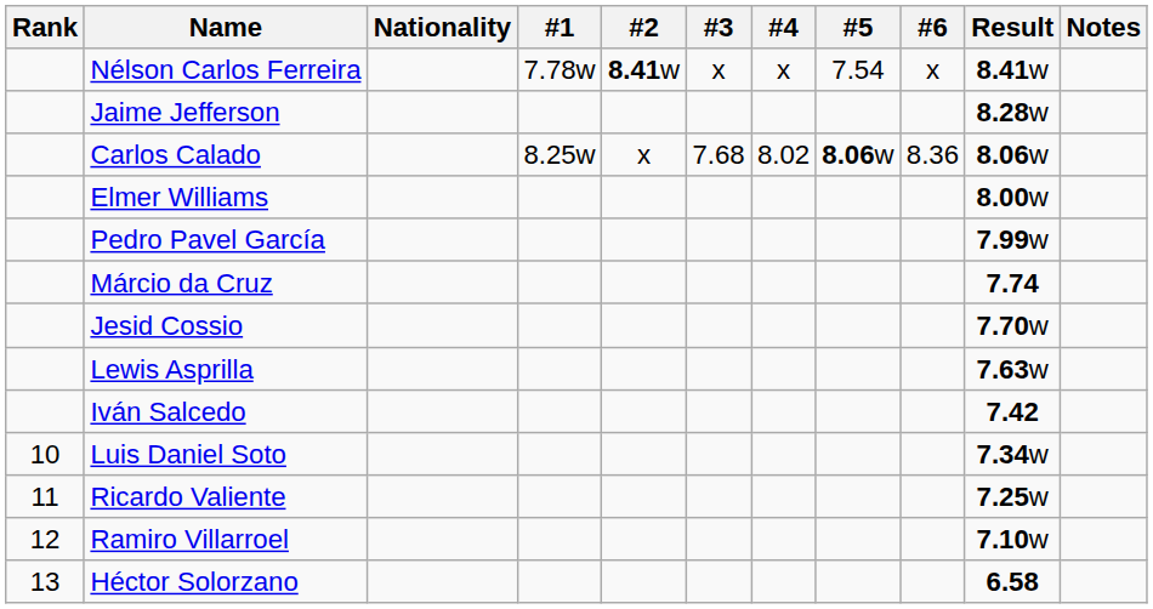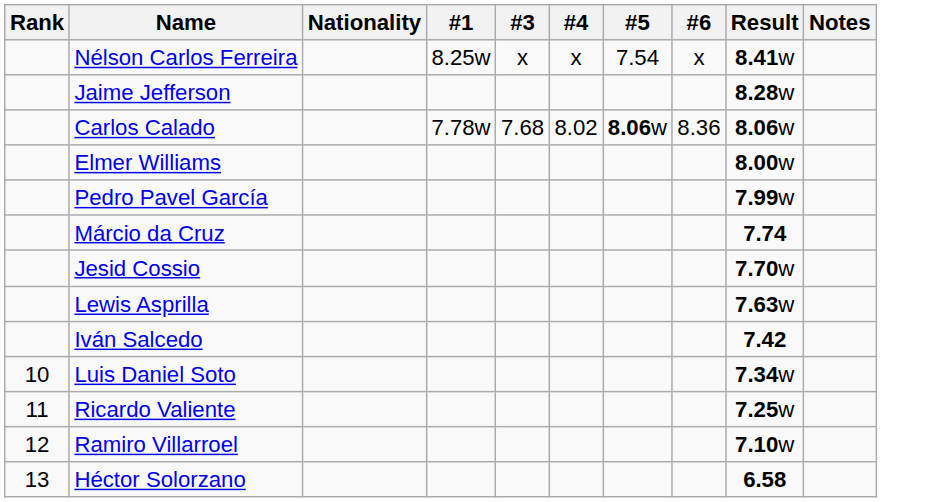 <table class="wikitable sortable" style="text-align:center;font-size:95%">
 <tr>
 <th>Rank</th>
 <th>Name</th>
 <th>Nationality</th>
 <th>#1</th>
-<th>#2</th>
 <th>#3</th>
 <th>#4</th>
 <th>#5</th>
 <th>#6</th>
 <th>Result</th>
 <th>Notes</th>
 </tr>
 <tr>
 <td></td>
 <td align=left><a href='#'>Nélson Carlos Ferreira</a></td>
 <td align=left></td>
-<td>7.78w</td>
-<td><strong>8.41</strong>w</td>
+<td>8.25w</td>
 <td>x</td>
 <td>x</td>
 <td>7.54</td>
 <td>x</td>
 <td><strong>8.41</strong>w</td>
 <td></td>
 </tr>
 <tr>
 <td></td>
 <td align=left><a href='#'>Jaime Jefferson</a></td>
 <td align=left></td>
 <td></td>
 <td></td>
 <td></td>
 <td></td>
 <td></td>
-<td></td>
 <td><strong>8.28</strong>w</td>
 <td></td>
 </tr>
 <tr>
 <td></td>
 <td align=left><a href='#'>Carlos Calado</a></td>
 <td align=left></td>
-<td>8.25w</td>
-<td>x</td>
+<td>7.78w</td>
 <td>7.68</td>
 <td>8.02</td>
 <td><strong>8.06</strong>w</td>
 <td>8.36</td>
 <td><strong>8.06</strong>w</td>
 <td></td>
 </tr>
 <tr>
 <td></td>
 <td align=left><a href='#'>Elmer Williams</a></td>
 <td align=left></td>
-<td></td>
 <td></td>
 <td></td>
 <td></td>
 <td></td>
 <td></td>
 <td><strong>8.00</strong>w</td>
 <td></td>
 </tr>
 <tr>
 <td></td>
 <td align=left><a href='#'>Pedro Pavel García</a></td>
 <td align=left></td>
 <td></td>
 <td></td>
 <td></td>
 <td></td>
 <td></td>
-<td></td>
 <td><strong>7.99</strong>w</td>
 <td></td>
 </tr>
 <tr>
 <td></td>
 <td align=left><a href='#'>Márcio da Cruz</a></td>
 <td align=left></td>
-<td></td>
 <td></td>
 <td></td>
 <td></td>
 <td></td>
 <td></td>
 <td><strong>7.74</strong></td>
 <td></td>
 </tr>
 <tr>
 <td></td>
 <td align=left><a href='#'>Jesid Cossio</a></td>
 <td align=left></td>
 <td></td>
 <td></td>
 <td></td>
 <td></td>
 <td></td>
-<td></td>
 <td><strong>7.70</strong>w</td>
 <td></td>
 </tr>
 <tr>
 <td></td>
 <td align=left><a href='#'>Lewis Asprilla</a></td>
 <td align=left></td>
-<td></td>
 <td></td>
 <td></td>
 <td></td>
 <td></td>
 <td></td>
 <td><strong>7.63</strong>w</td>
 <td></td>
 </tr>
 <tr>
 <td></td>
 <td align=left><a href='#'>Iván Salcedo</a></td>
 <td align=left></td>
 <td></td>
 <td></td>
 <td></td>
 <td></td>
 <td></td>
-<td></td>
 <td><strong>7.42</strong></td>
 <td></td>
 </tr>
 <tr>
 <td>10</td>
 <td align=left><a href='#'>Luis Daniel Soto</a></td>
 <td align=left></td>
-<td></td>
 <td></td>
 <td></td>
 <td></td>
 <td></td>
 <td></td>
 <td><strong>7.34</strong>w</td>
 <td></td>
 </tr>
 <tr>
 <td>11</td>
 <td align=left><a href='#'>Ricardo Valiente</a></td>
 <td align=left></td>
 <td></td>
 <td></td>
 <td></td>
 <td></td>
 <td></td>
-<td></td>
 <td><strong>7.25</strong>w</td>
 <td></td>
 </tr>
 <tr>
 <td>12</td>
 <td align=left><a href='#'>Ramiro Villarroel</a></td>
 <td align=left></td>
-<td></td>
 <td></td>
 <td></td>
 <td></td>
 <td></td>
 <td></td>
 <td><strong>7.10</strong>w</td>
 <td></td>
 </tr>
 <tr>
 <td>13</td>
 <td align=left><a href='#'>Héctor Solorzano</a></td>
 <td align=left></td>
 <td></td>
 <td></td>
 <td></td>
 <td></td>
 <td></td>
-<td></td>
 <td><strong>6.58</strong></td>
 <td></td>
 </tr>
 </table>
